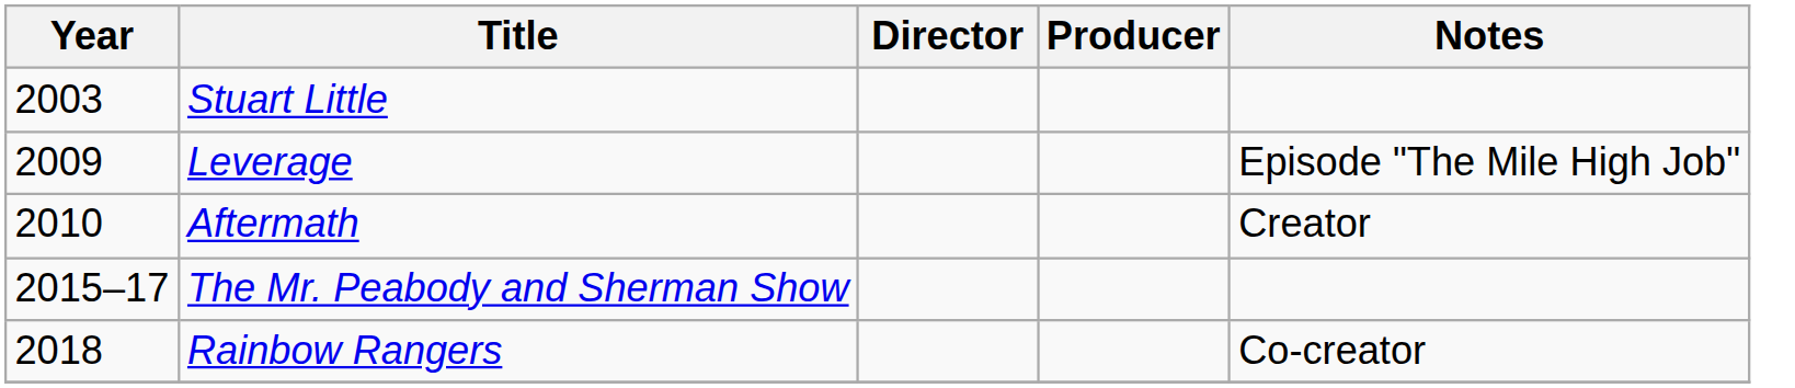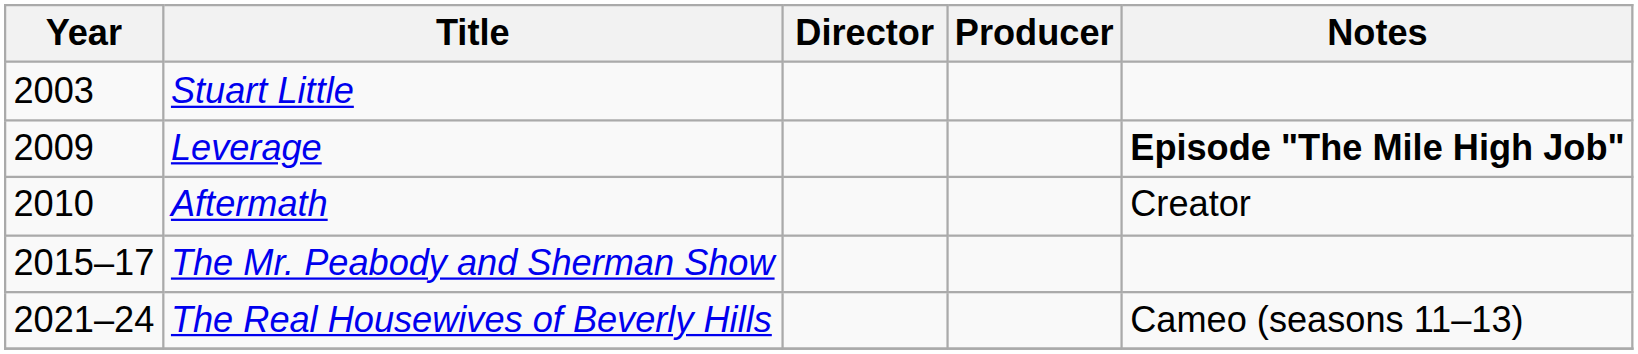 <table class="wikitable">
 <tr>
 <th>Year</th>
 <th>Title</th>
 <th width="65">Director</th>
 <th width="65">Producer</th>
 <th>Notes</th>
 </tr>
 <tr>
 <td>2003</td>
 <td><em><a href='#'>Stuart Little</a></em></td>
 <td></td>
 <td></td>
 <td></td>
 </tr>
 <tr>
 <td>2009</td>
 <td><em><a href='#'>Leverage</a></em></td>
 <td></td>
 <td></td>
-<td>Episode "The Mile High Job"</td>
+<td><strong>Episode "The Mile High Job"</strong></td>
 </tr>
 <tr>
 <td>2010</td>
 <td><em><a href='#'>Aftermath</a></em></td>
 <td></td>
 <td></td>
 <td>Creator</td>
 </tr>
 <tr>
 <td>2015–17</td>
 <td><em><a href='#'>The Mr. Peabody and Sherman Show</a></em></td>
 <td></td>
 <td></td>
 <td></td>
 </tr>
 <tr>
-<td>2018</td>
-<td><em><a href='#'>Rainbow Rangers</a></em></td>
+<td>2021–24</td>
+<td><em><a href='#'>The Real Housewives of Beverly Hills</a></em></td>
 <td></td>
 <td></td>
-<td>Co-creator</td>
+<td>Cameo (seasons 11–13)</td>
 </tr>
 <tr>
 </tr>
 </table>
